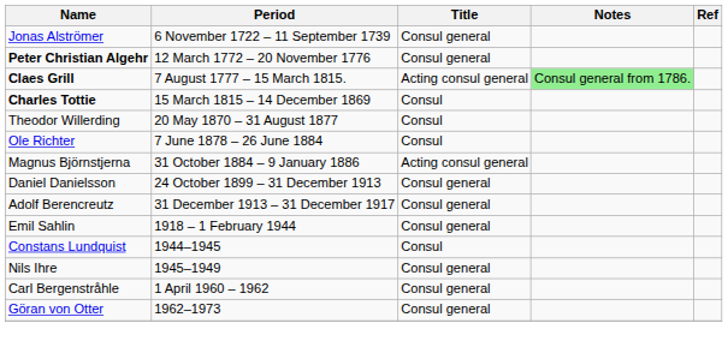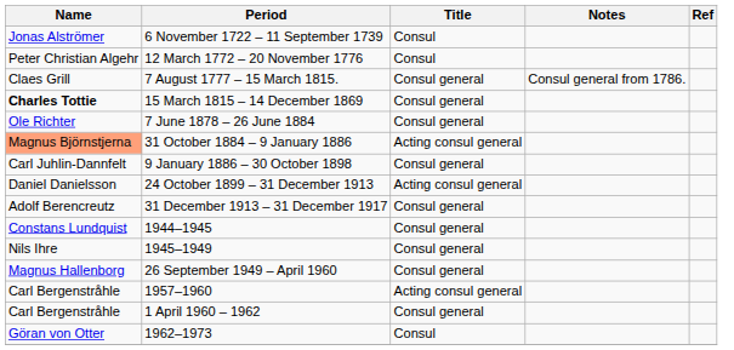 <table class="wikitable">
 <tr>
 <th>Name</th>
 <th>Period</th>
 <th>Title</th>
 <th>Notes</th>
 <th>Ref</th>
 </tr>
 <tr>
 <td><a href='#'>Jonas Alströmer</a></td>
 <td>6 November 1722 – 11 September 1739</td>
-<td>Consul general</td>
+<td>Consul</td>
 <td></td>
 <td></td>
 </tr>
 <tr>
-<td><strong>Peter Christian Algehr</strong></td>
+<td>Peter Christian Algehr</td>
 <td>12 March 1772 – 20 November 1776</td>
-<td>Consul general</td>
+<td>Consul</td>
 <td></td>
 <td></td>
 </tr>
 <tr>
-<td><strong>Claes Grill</strong></td>
+<td>Claes Grill</td>
 <td>7 August 1777 – 15 March 1815.</td>
-<td>Acting consul general</td>
-<td style="background: lightgreen;">Consul general from 1786.</td>
+<td>Consul general</td>
+<td>Consul general from 1786.</td>
 <td></td>
 </tr>
 <tr>
 <td><strong>Charles Tottie</strong></td>
 <td>15 March 1815 – 14 December 1869</td>
-<td>Consul</td>
-<td></td>
-<td></td>
-</tr>
-<tr>
-<td>Theodor Willerding</td>
-<td>20 May 1870 – 31 August 1877</td>
-<td>Consul</td>
+<td>Consul general</td>
 <td></td>
 <td></td>
 </tr>
 <tr>
 <td><a href='#'>Ole Richter</a></td>
 <td>7 June 1878 – 26 June 1884</td>
-<td>Consul</td>
+<td>Consul general</td>
 <td></td>
 <td></td>
 </tr>
 <tr>
-<td>Magnus Björnstjerna</td>
+<td style="background: lightsalmon;">Magnus Björnstjerna</td>
 <td>31 October 1884 – 9 January 1886</td>
 <td>Acting consul general</td>
 <td></td>
 <td></td>
 </tr>
 <tr>
+<td>Carl Juhlin-Dannfelt</td>
+<td>9 January 1886 – 30 October 1898</td>
+<td>Consul general</td>
+<td></td>
+<td></td>
+</tr>
+<tr>
 <td>Daniel Danielsson</td>
 <td>24 October 1899 – 31 December 1913</td>
-<td>Consul general</td>
+<td>Acting consul general</td>
 <td></td>
 <td></td>
 </tr>
 <tr>
 <td>Adolf Berencreutz</td>
 <td>31 December 1913 – 31 December 1917</td>
 <td>Consul general</td>
 <td></td>
 <td></td>
 </tr>
 <tr>
-<td>Emil Sahlin</td>
-<td>1918 – 1 February 1944</td>
-<td>Consul general</td>
-<td></td>
-<td></td>
-</tr>
-<tr>
 <td><a href='#'>Constans Lundquist</a></td>
 <td>1944–1945</td>
-<td>Consul</td>
+<td>Consul general</td>
 <td></td>
 <td></td>
 </tr>
 <tr>
 <td>Nils Ihre</td>
 <td>1945–1949</td>
 <td>Consul general</td>
+<td></td>
+<td></td>
+</tr>
+<tr>
+<td><a href='#'>Magnus Hallenborg</a></td>
+<td>26 September 1949 – April 1960</td>
+<td>Consul general</td>
+<td></td>
+<td></td>
+</tr>
+<tr>
+<td>Carl Bergenstråhle</td>
+<td>1957–1960</td>
+<td>Acting consul general</td>
 <td></td>
 <td></td>
 </tr>
 <tr>
 <td>Carl Bergenstråhle</td>
 <td>1 April 1960 – 1962</td>
 <td>Consul general</td>
 <td></td>
 <td></td>
 </tr>
 <tr>
 <td><a href='#'>Göran von Otter</a></td>
 <td>1962–1973</td>
-<td>Consul general</td>
+<td>Consul</td>
 <td></td>
 <td></td>
 </tr>
 <tr>
 </tr>
 </table>
